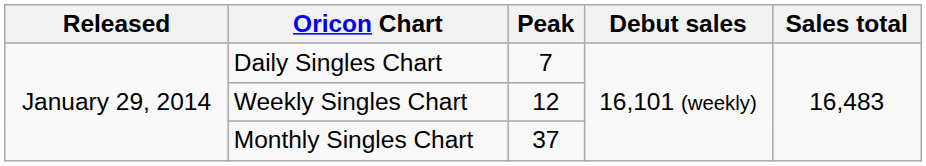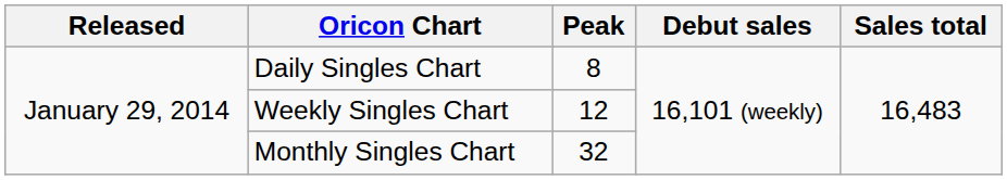 <table class="wikitable" style="width:600px;">
 <tr>
 <th style="text-align:center;">Released</th>
 <th style="text-align:center;"><a href='#'>Oricon</a> Chart</th>
 <th style="text-align:center;">Peak</th>
 <th style="text-align:center;">Debut sales</th>
 <th style="text-align:center;">Sales total</th>
 </tr>
 <tr>
 <td style="text-align:center;" rowspan="3">January 29, 2014</td>
 <td align="left">Daily Singles Chart</td>
-<td style="text-align:center;">7</td>
+<td style="text-align:center;">8</td>
 <td style="text-align:center;" rowspan="3">16,101 <small>(weekly)</small></td>
 <td style="text-align:center;" rowspan="3">16,483</td>
 </tr>
 <tr>
 <td align="left">Weekly Singles Chart</td>
 <td style="text-align:center;">12</td>
 </tr>
 <tr>
 <td align="left">Monthly Singles Chart</td>
-<td style="text-align:center;">37</td>
+<td style="text-align:center;">32</td>
 </tr>
 </table>
